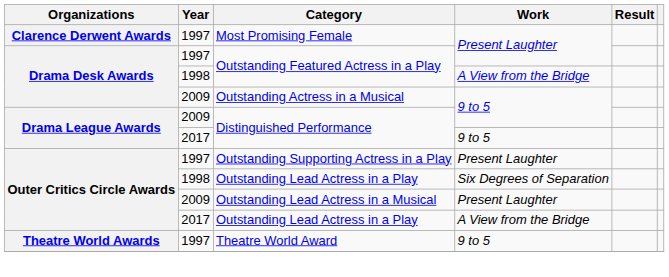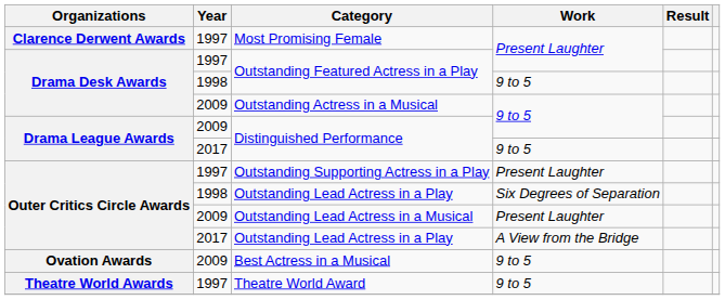 <table class= "wikitable plainrowheaders sortable">
 <tr>
 <th>Organizations</th>
 <th scope="col">Year</th>
 <th scope="col">Category</th>
 <th scope="col">Work</th>
 <th scope="col">Result</th>
 <th scope="col" class="unsortable"></th>
 </tr>
 <tr>
 <th scope="row" rowspan="1"><a href='#'>Clarence Derwent Awards</a></th>
 <td>1997</td>
 <td><a href='#'>Most Promising Female</a></td>
 <td rowspan="2"><em><a href='#'>Present Laughter</a></em></td>
 <td></td>
 <td></td>
 </tr>
 <tr>
 <th scope="row" rowspan="3"><a href='#'>Drama Desk Awards</a></th>
 <td>1997</td>
 <td rowspan=2><a href='#'>Outstanding Featured Actress in a Play</a></td>
 <td></td>
 <td></td>
 </tr>
 <tr>
 <td>1998</td>
-<td><em><a href='#'>A View from the Bridge</a></em></td>
+<td><em>9 to 5</em></td>
 <td></td>
 <td></td>
 </tr>
 <tr>
 <td>2009</td>
 <td><a href='#'>Outstanding Actress in a Musical</a></td>
 <td rowspan="2"><em><a href='#'>9 to 5</a></em></td>
 <td></td>
 <td></td>
 </tr>
 <tr>
 <th scope="row" rowspan="2"><a href='#'>Drama League Awards</a></th>
 <td>2009</td>
 <td rowspan=2><a href='#'>Distinguished Performance</a></td>
 <td></td>
 <td></td>
 </tr>
 <tr>
 <td>2017</td>
 <td><em>9 to 5</em></td>
 <td></td>
 <td></td>
 </tr>
 <tr>
 <th scope="row" rowspan="4">Outer Critics Circle Awards</th>
 <td>1997</td>
 <td><a href='#'>Outstanding Supporting Actress in a Play</a></td>
 <td><em>Present Laughter</em></td>
 <td></td>
 <td></td>
 </tr>
 <tr>
 <td>1998</td>
 <td><a href='#'>Outstanding Lead Actress in a Play</a></td>
 <td><em>Six Degrees of Separation</em></td>
 <td></td>
 <td></td>
 </tr>
 <tr>
 <td>2009</td>
 <td><a href='#'>Outstanding Lead Actress in a Musical</a></td>
 <td><em>Present Laughter</em></td>
 <td></td>
 <td></td>
 </tr>
 <tr>
 <td>2017</td>
 <td><a href='#'>Outstanding Lead Actress in a Play</a></td>
 <td><em>A View from the Bridge</em></td>
 <td></td>
 <td></td>
 </tr>
 <tr>
+<th scope="row" rowspan="1">Ovation Awards</th>
+<td>2009</td>
+<td><a href='#'>Best Actress in a Musical</a></td>
+<td><em>9 to 5</em></td>
+<td></td>
+<td></td>
+</tr>
+<tr>
 <th scope="row" rowspan="1"><a href='#'>Theatre World Awards</a></th>
 <td>1997</td>
 <td><a href='#'>Theatre World Award</a></td>
 <td><em>9 to 5</em></td>
 <td></td>
 <td></td>
 </tr>
 <tr>
 </tr>
 </table>
